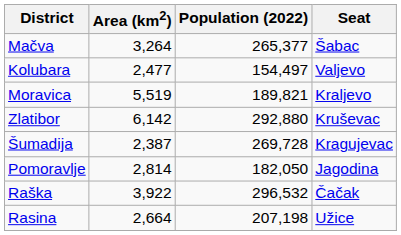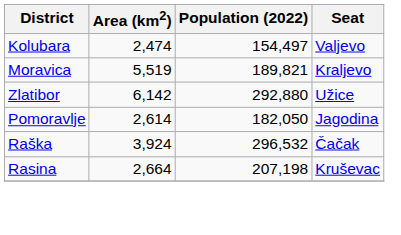 <table class="wikitable sortable" style="text-align:right">
 <tr>
 <th>District</th>
 <th>Area (km<sup>2</sup>)</th>
 <th>Population (2022)</th>
 <th>Seat</th>
 </tr>
 <tr>
-<td style="text-align:left"><a href='#'>Mačva</a></td>
-<td>3,264</td>
-<td>265,377</td>
-<td style="text-align:left"><a href='#'>Šabac</a></td>
-</tr>
-<tr>
 <td style="text-align:left"><a href='#'>Kolubara</a></td>
-<td>2,477</td>
+<td>2,474</td>
 <td>154,497</td>
 <td style="text-align:left"><a href='#'>Valjevo</a></td>
 </tr>
 <tr>
 <td style="text-align:left"><a href='#'>Moravica</a></td>
 <td>5,519</td>
 <td>189,821</td>
 <td style="text-align:left"><a href='#'>Kraljevo</a></td>
 </tr>
 <tr>
 <td style="text-align:left"><a href='#'>Zlatibor</a></td>
 <td>6,142</td>
 <td>292,880</td>
-<td style="text-align:left"><a href='#'>Kruševac</a></td>
-</tr>
-<tr>
-<td style="text-align:left"><a href='#'>Šumadija</a></td>
-<td>2,387</td>
-<td>269,728</td>
-<td style="text-align:left"><a href='#'>Kragujevac</a></td>
+<td style="text-align:left"><a href='#'>Užice</a></td>
 </tr>
 <tr>
 <td style="text-align:left"><a href='#'>Pomoravlje</a></td>
-<td>2,814</td>
+<td>2,614</td>
 <td>182,050</td>
 <td style="text-align:left"><a href='#'>Jagodina</a></td>
 </tr>
 <tr>
 <td style="text-align:left"><a href='#'>Raška</a></td>
-<td>3,922</td>
+<td>3,924</td>
 <td>296,532</td>
 <td style="text-align:left"><a href='#'>Čačak</a></td>
 </tr>
 <tr>
 <td style="text-align:left"><a href='#'>Rasina</a></td>
 <td>2,664</td>
 <td>207,198</td>
-<td style="text-align:left"><a href='#'>Užice</a></td>
+<td style="text-align:left"><a href='#'>Kruševac</a></td>
 </tr>
 <tr>
 </tr>
 </table>
